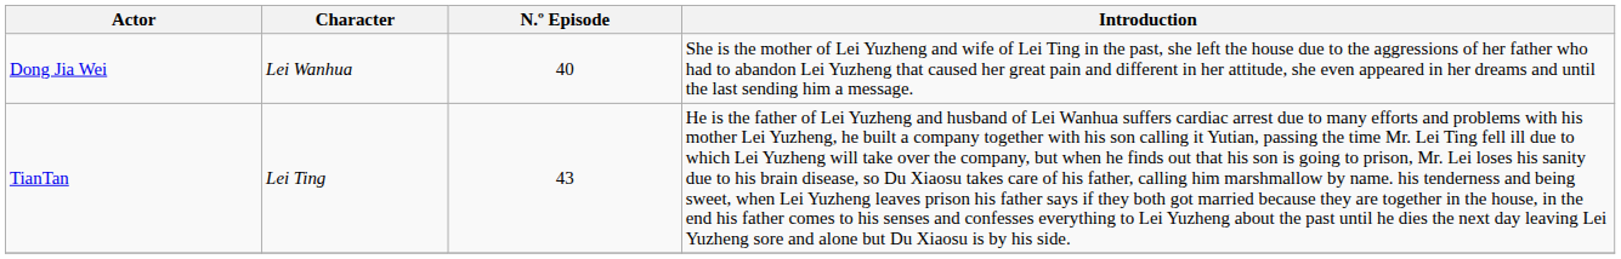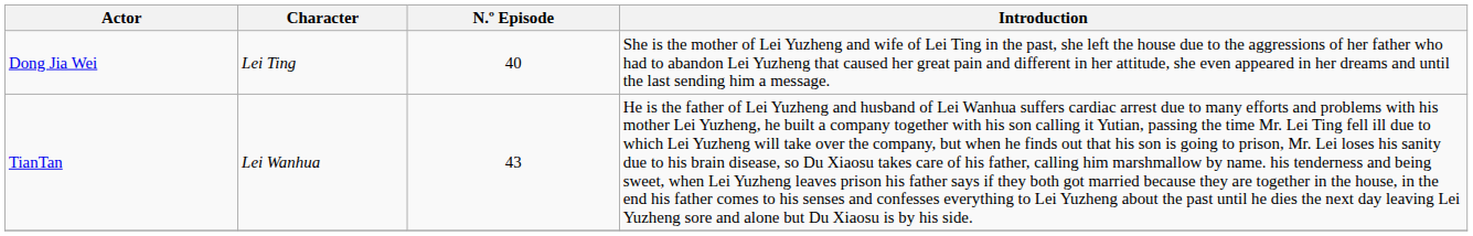 <table class="wikitable" width=90%>
 <tr>
 <th style="background-color: " width="11%">Actor</th>
 <th style="background-color: " width="8%">Character</th>
 <th style="background: " width="10%">N.º Episode</th>
 <th style="background-color: " width="40%">Introduction</th>
 </tr>
 <tr>
 <td><a href='#'>Dong Jia Wei</a></td>
-<td><em>Lei Wanhua</em></td>
+<td><em>Lei Ting</em></td>
 <td rowspan="1" align="center">40</td>
 <td>She is the mother of Lei Yuzheng and wife of Lei Ting in the past, she left the house due to the aggressions of her father who had to abandon Lei Yuzheng that caused her great pain and different in her attitude, she even appeared in her dreams and until the last sending him a message.</td>
 </tr>
 <tr>
 <td><a href='#'>TianTan</a></td>
-<td><em>Lei Ting</em></td>
+<td><em>Lei Wanhua</em></td>
 <td rowspan="1" align="center">43</td>
 <td>He is the father of Lei Yuzheng and husband of Lei Wanhua suffers cardiac arrest due to many efforts and problems with his mother Lei Yuzheng, he built a company together with his son calling it Yutian, passing the time Mr. Lei Ting fell ill due to which Lei Yuzheng will take over the company, but when he finds out that his son is going to prison, Mr. Lei loses his sanity due to his brain disease, so Du Xiaosu takes care of his father, calling him marshmallow by name. his tenderness and being sweet, when Lei Yuzheng leaves prison his father says if they both got married because they are together in the house, in the end his father comes to his senses and confesses everything to Lei Yuzheng about the past until he dies the next day leaving Lei Yuzheng sore and alone but Du Xiaosu is by his side.</td>
 </tr>
 <tr>
 </tr>
 </table>
